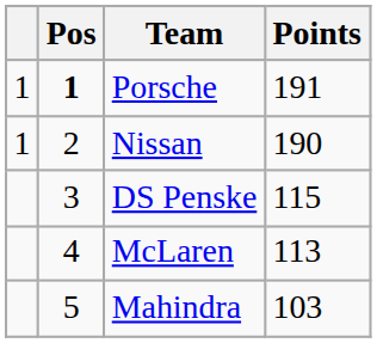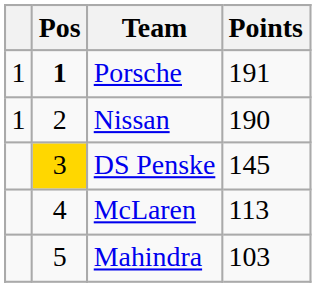 <table class="wikitable" style="font-size: 85%;">
 <tr>
 <th></th>
 <th>Pos</th>
 <th>Team</th>
 <th>Points</th>
 </tr>
 <tr>
 <td align="left"> 1</td>
 <td align="center"><strong>1</strong></td>
 <td> <a href='#'>Porsche</a></td>
 <td align="left">191</td>
 </tr>
 <tr>
 <td align="left"> 1</td>
 <td align="center">2</td>
 <td> <a href='#'>Nissan</a></td>
 <td align="left">190</td>
 </tr>
 <tr>
 <td align="left"></td>
-<td align="center">3</td>
+<td align="center" style="background: gold;">3</td>
 <td> <a href='#'>DS Penske</a></td>
-<td align="left">115</td>
+<td align="left">145</td>
 </tr>
 <tr>
 <td align="left"></td>
 <td align="center">4</td>
 <td> <a href='#'>McLaren</a></td>
 <td align="left">113</td>
 </tr>
 <tr>
 <td align="left"></td>
 <td align="center">5</td>
 <td> <a href='#'>Mahindra</a></td>
 <td align="left">103</td>
 </tr>
 </table>
